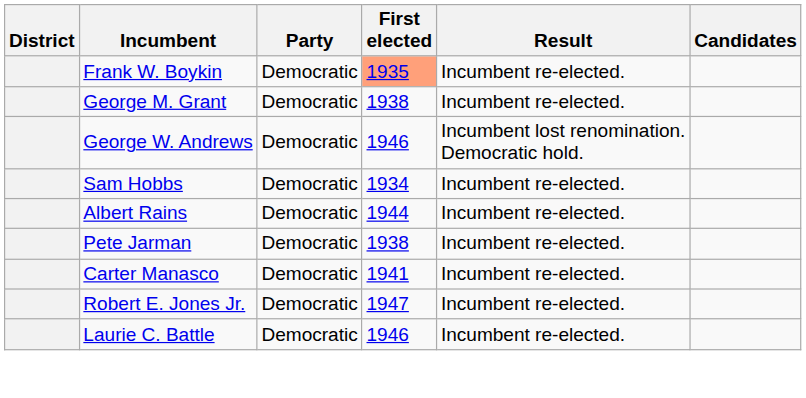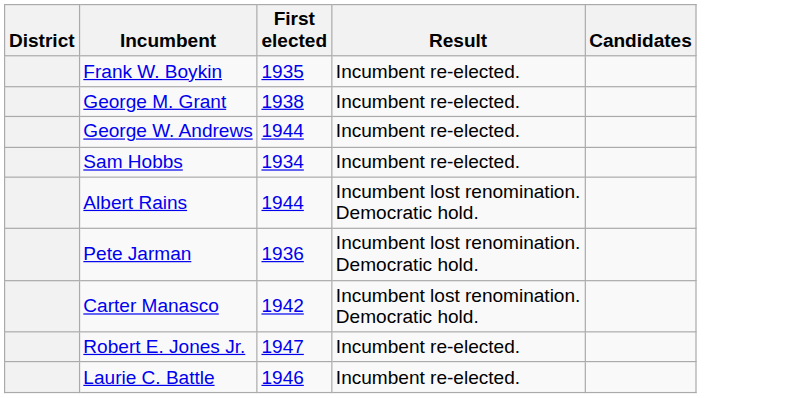 <table class=wikitable>
 <tr valign=bottom>
 <th>District</th>
 <th>Incumbent</th>
-<th>Party</th>
 <th>First<br>elected</th>
 <th>Result</th>
 <th>Candidates</th>
 </tr>
 <tr>
 <th></th>
 <td><a href='#'>Frank W. Boykin</a></td>
-<td>Democratic</td>
-<td style="background: lightsalmon;"><a href='#'>1935 </a></td>
+<td><a href='#'>1935 </a></td>
 <td>Incumbent re-elected.</td>
 <td nowrap></td>
 </tr>
 <tr>
 <th></th>
 <td><a href='#'>George M. Grant</a></td>
-<td>Democratic</td>
 <td><a href='#'>1938</a></td>
 <td>Incumbent re-elected.</td>
 <td nowrap></td>
 </tr>
 <tr>
 <th></th>
 <td><a href='#'>George W. Andrews</a></td>
-<td>Democratic</td>
-<td><a href='#'>1946</a></td>
-<td>Incumbent lost renomination.<br>Democratic hold.</td>
+<td><a href='#'>1944</a></td>
+<td>Incumbent re-elected.</td>
 <td nowrap></td>
 </tr>
 <tr>
 <th></th>
 <td><a href='#'>Sam Hobbs</a></td>
-<td>Democratic</td>
 <td><a href='#'>1934</a></td>
 <td>Incumbent re-elected.</td>
 <td nowrap></td>
 </tr>
 <tr>
 <th></th>
 <td><a href='#'>Albert Rains</a></td>
-<td>Democratic</td>
 <td><a href='#'>1944</a></td>
-<td>Incumbent re-elected.</td>
+<td>Incumbent lost renomination.<br>Democratic hold.</td>
 <td nowrap></td>
 </tr>
 <tr>
 <th></th>
 <td><a href='#'>Pete Jarman</a></td>
-<td>Democratic</td>
-<td><a href='#'>1938</a></td>
-<td>Incumbent re-elected.</td>
+<td><a href='#'>1936</a></td>
+<td>Incumbent lost renomination.<br>Democratic hold.</td>
 <td nowrap></td>
 </tr>
 <tr>
 <th></th>
 <td><a href='#'>Carter Manasco</a></td>
-<td>Democratic</td>
-<td><a href='#'>1941 </a></td>
-<td>Incumbent re-elected.</td>
+<td><a href='#'>1942 </a></td>
+<td>Incumbent lost renomination.<br>Democratic hold.</td>
 <td nowrap></td>
 </tr>
 <tr>
 <th></th>
 <td><a href='#'>Robert E. Jones Jr.</a></td>
-<td>Democratic</td>
 <td><a href='#'>1947 </a></td>
 <td>Incumbent re-elected.</td>
 <td nowrap></td>
 </tr>
 <tr>
 <th></th>
 <td><a href='#'>Laurie C. Battle</a></td>
-<td>Democratic</td>
 <td><a href='#'>1946</a></td>
 <td>Incumbent re-elected.</td>
 <td nowrap></td>
 </tr>
 </table>
